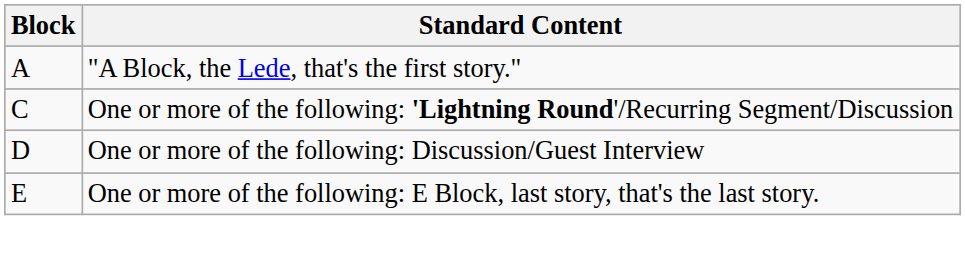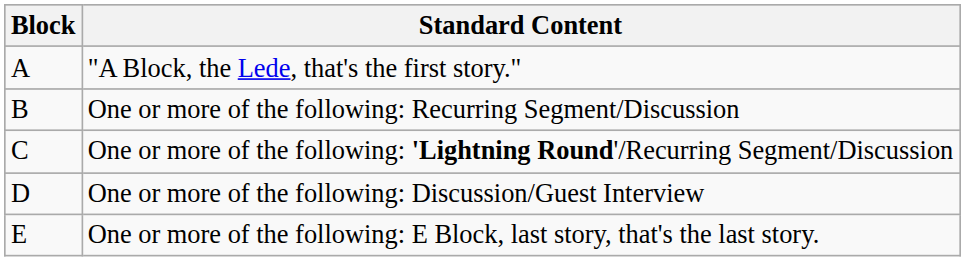 <table class="wikitable">
 <tr>
 <th>Block</th>
 <th>Standard Content</th>
 </tr>
 <tr>
 <td>A</td>
 <td>"A Block, the <a href='#'>Lede</a>, that's the first story."</td>
+</tr>
+<tr>
+<td>B</td>
+<td>One or more of the following: Recurring Segment/Discussion</td>
 </tr>
 <tr>
 <td>C</td>
 <td>One or more of the following: <strong>'Lightning Round</strong>'/Recurring Segment/Discussion</td>
 </tr>
 <tr>
 <td>D</td>
 <td>One or more of the following: Discussion/Guest Interview</td>
 </tr>
 <tr>
 <td>E</td>
 <td>One or more of the following: E Block, last story, that's the last story.</td>
 </tr>
 </table>
